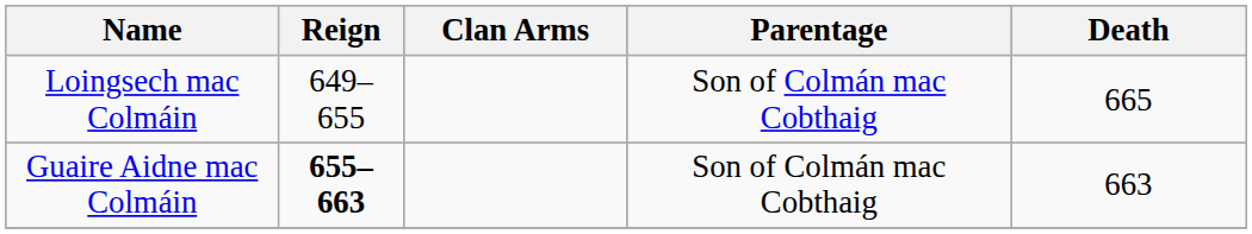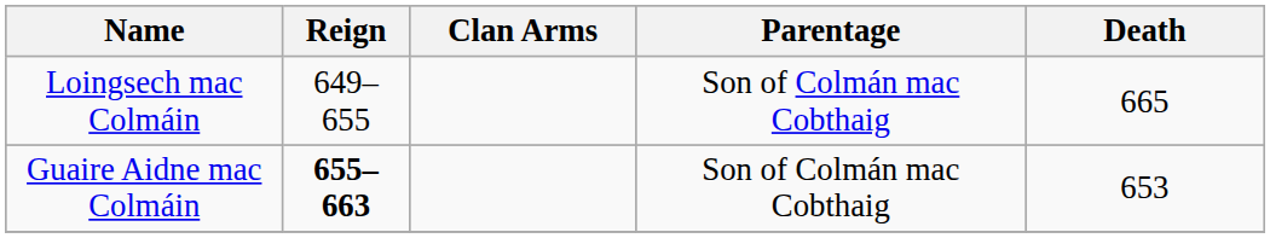 <table style="text-align:center; width:100%" class="wikitable">
 <tr>
 <th style="width:22%">Name</th>
 <th>Reign</th>
 <th style="width:105px">Clan Arms</th>
 <th>Parentage</th>
 <th style="width:19%">Death</th>
 </tr>
 <tr>
 <td><a href='#'>Loingsech mac Colmáin</a></td>
 <td>649–655</td>
 <td></td>
 <td>Son of <a href='#'>Colmán mac Cobthaig</a></td>
 <td>665</td>
 </tr>
 <tr>
 <td><a href='#'>Guaire Aidne mac Colmáin</a></td>
 <td><strong>655–663</strong></td>
 <td></td>
 <td>Son of Colmán mac Cobthaig</td>
-<td>663</td>
+<td>653</td>
 </tr>
 <tr>
 </tr>
 </table>
